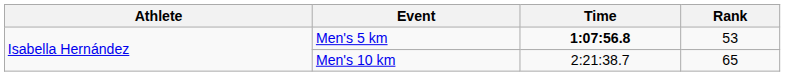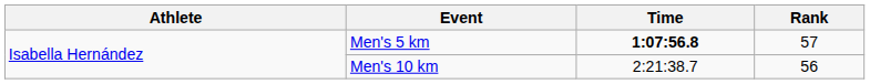 <table class="wikitable" style="text-align:center; font-size:90%; width:50%;">
 <tr>
 <th>Athlete</th>
 <th>Event</th>
 <th>Time</th>
 <th>Rank</th>
 </tr>
 <tr>
 <td align=left rowspan=2><a href='#'>Isabella Hernández</a></td>
 <td align=left><a href='#'>Men's 5 km</a></td>
 <td><strong>1:07:56.8</strong></td>
-<td>53</td>
+<td>57</td>
 </tr>
 <tr>
 <td align=left><a href='#'>Men's 10 km</a></td>
 <td>2:21:38.7</td>
-<td>65</td>
+<td>56</td>
 </tr>
 </table>
